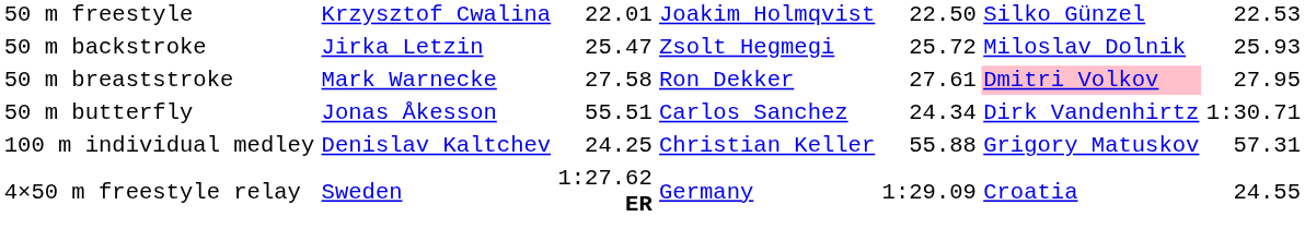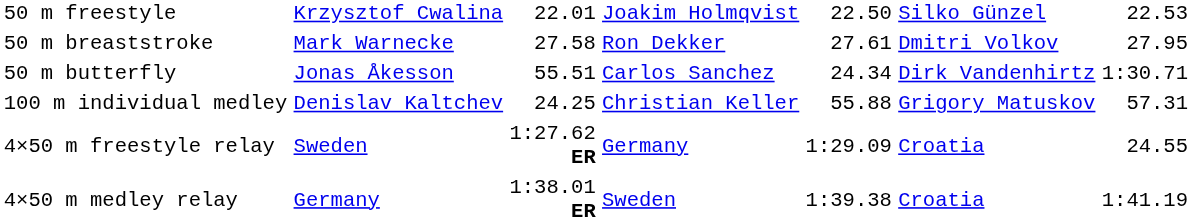 <table>
 <tr>
 <td>50 m freestyle</td>
 <td><a href='#'>Krzysztof Cwalina</a><br></td>
 <td align="right">22.01</td>
 <td><a href='#'>Joakim Holmqvist</a><br></td>
 <td align="right">22.50</td>
 <td><a href='#'>Silko Günzel</a><br></td>
 <td align="right">22.53</td>
 </tr>
 <tr>
-<td>50 m backstroke</td>
-<td><a href='#'>Jirka Letzin</a><br></td>
-<td align="right">25.47</td>
-<td><a href='#'>Zsolt Hegmegi</a><br></td>
-<td align="right">25.72</td>
-<td><a href='#'>Miloslav Dolnik</a><br></td>
-<td align="right">25.93</td>
-</tr>
-<tr>
 <td>50 m breaststroke</td>
 <td><a href='#'>Mark Warnecke</a><br></td>
 <td align="right">27.58</td>
 <td><a href='#'>Ron Dekker</a><br></td>
 <td align="right">27.61</td>
-<td style="background: pink;"><a href='#'>Dmitri Volkov</a><br></td>
+<td><a href='#'>Dmitri Volkov</a><br></td>
 <td align="right">27.95</td>
 </tr>
 <tr>
 <td>50 m butterfly</td>
 <td><a href='#'>Jonas Åkesson</a><br></td>
 <td align="right">55.51</td>
 <td><a href='#'>Carlos Sanchez</a><br></td>
 <td align="right">24.34</td>
 <td><a href='#'>Dirk Vandenhirtz</a><br></td>
 <td align="right">1:30.71</td>
 </tr>
 <tr>
 <td>100 m individual medley</td>
 <td><a href='#'>Denislav Kaltchev</a><br></td>
 <td align="right">24.25</td>
 <td><a href='#'>Christian Keller</a><br></td>
 <td align="right">55.88</td>
 <td><a href='#'>Grigory Matuskov</a><br></td>
 <td align="right">57.31</td>
 </tr>
 <tr>
 <td>4×50 m freestyle relay</td>
 <td><a href='#'>Sweden</a><br></td>
 <td align="right">1:27.62<br><strong>ER</strong></td>
 <td><a href='#'>Germany</a><br></td>
 <td align="right">1:29.09</td>
 <td><a href='#'>Croatia</a><br></td>
 <td align="right">24.55</td>
 </tr>
+<tr>
+<td>4×50 m medley relay</td>
+<td><a href='#'>Germany</a><br></td>
+<td align="right">1:38.01<br><strong>ER</strong></td>
+<td><a href='#'>Sweden</a><br></td>
+<td align="right">1:39.38</td>
+<td><a href='#'>Croatia</a><br></td>
+<td align="right">1:41.19</td>
+</tr>
 </table>
